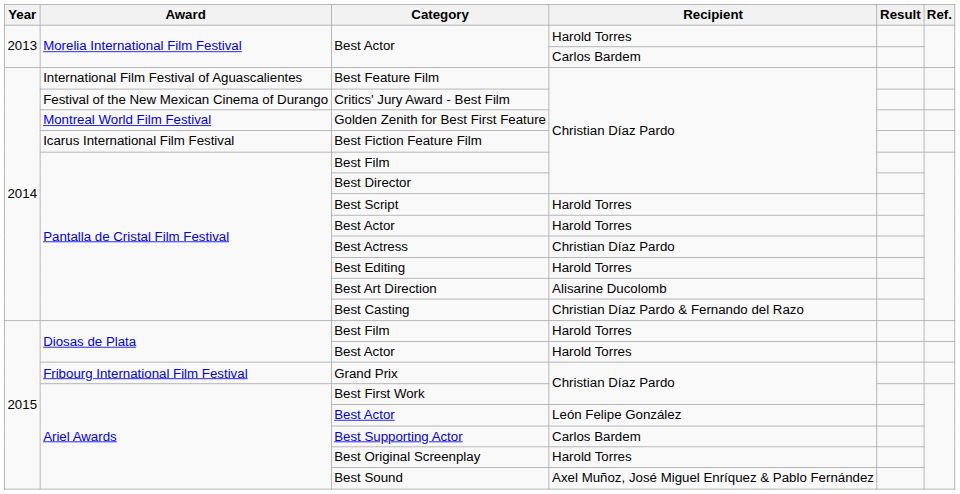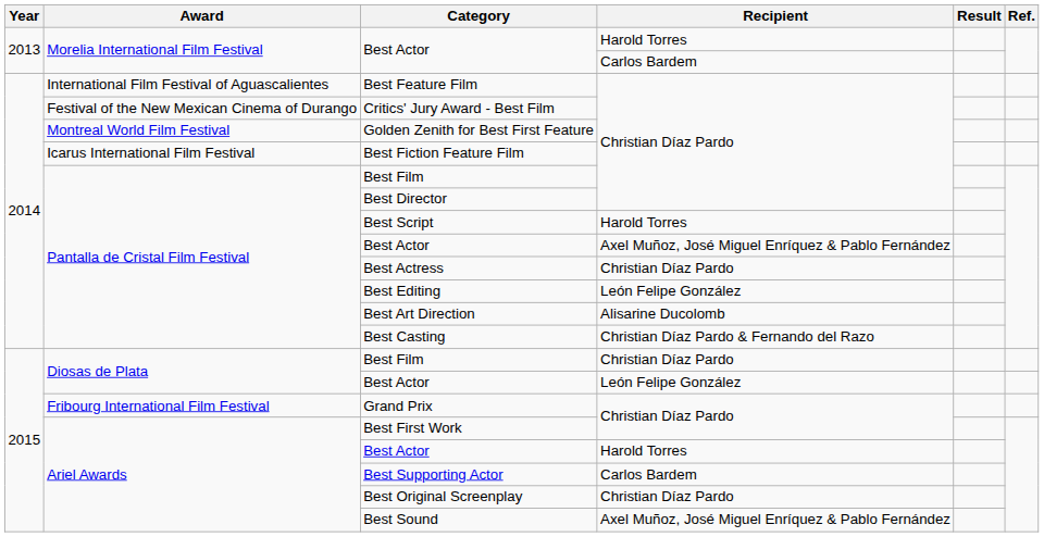 <table class="wikitable">
 <tr>
 <th>Year</th>
 <th>Award</th>
 <th>Category</th>
 <th>Recipient</th>
 <th>Result</th>
 <th>Ref.</th>
 </tr>
 <tr>
 <td rowspan="2">2013</td>
 <td rowspan="2"><a href='#'>Morelia International Film Festival</a></td>
 <td rowspan="2">Best Actor</td>
 <td>Harold Torres</td>
 <td></td>
 <td rowspan="2"></td>
 </tr>
 <tr>
 <td>Carlos Bardem</td>
 <td></td>
 </tr>
 <tr>
 <td rowspan="12">2014</td>
 <td>International Film Festival of Aguascalientes</td>
 <td>Best Feature Film</td>
 <td rowspan="6">Christian Díaz Pardo</td>
 <td></td>
 <td></td>
 </tr>
 <tr>
 <td>Festival of the New Mexican Cinema of Durango</td>
 <td>Critics' Jury Award - Best Film</td>
 <td></td>
 <td></td>
 </tr>
 <tr>
 <td><a href='#'>Montreal World Film Festival</a></td>
 <td>Golden Zenith for Best First Feature</td>
 <td></td>
 <td></td>
 </tr>
 <tr>
 <td>Icarus International Film Festival</td>
 <td>Best Fiction Feature Film</td>
 <td></td>
 <td></td>
 </tr>
 <tr>
 <td rowspan="8"><a href='#'>Pantalla de Cristal Film Festival</a></td>
 <td>Best Film</td>
 <td></td>
 <td rowspan="8"></td>
 </tr>
 <tr>
 <td>Best Director</td>
 <td></td>
 </tr>
 <tr>
 <td>Best Script</td>
 <td>Harold Torres</td>
 <td></td>
 </tr>
 <tr>
 <td>Best Actor</td>
-<td>Harold Torres</td>
+<td>Axel Muñoz, José Miguel Enríquez & Pablo Fernández</td>
 <td></td>
 </tr>
 <tr>
 <td>Best Actress</td>
 <td>Christian Díaz Pardo</td>
 <td></td>
 </tr>
 <tr>
 <td>Best Editing</td>
-<td>Harold Torres</td>
+<td>León Felipe González</td>
 <td></td>
 </tr>
 <tr>
 <td>Best Art Direction</td>
 <td>Alisarine Ducolomb</td>
 <td></td>
 </tr>
 <tr>
 <td>Best Casting</td>
 <td>Christian Díaz Pardo & Fernando del Razo</td>
 <td></td>
 </tr>
 <tr>
 <td rowspan="8">2015</td>
 <td rowspan="2"><a href='#'>Diosas de Plata</a></td>
 <td>Best Film</td>
-<td>Harold Torres</td>
+<td>Christian Díaz Pardo</td>
 <td></td>
 <td></td>
 </tr>
 <tr>
 <td>Best Actor</td>
-<td>Harold Torres</td>
+<td>León Felipe González</td>
 <td></td>
 <td></td>
 </tr>
 <tr>
 <td><a href='#'>Fribourg International Film Festival</a></td>
 <td>Grand Prix</td>
 <td rowspan="2">Christian Díaz Pardo</td>
 <td></td>
 <td></td>
 </tr>
 <tr>
 <td rowspan="5"><a href='#'>Ariel Awards</a></td>
 <td>Best First Work</td>
 <td></td>
 <td rowspan="5"></td>
 </tr>
 <tr>
 <td><a href='#'>Best Actor</a></td>
-<td>León Felipe González</td>
+<td>Harold Torres</td>
 <td></td>
 </tr>
 <tr>
 <td><a href='#'>Best Supporting Actor</a></td>
 <td>Carlos Bardem</td>
 <td></td>
 </tr>
 <tr>
 <td>Best Original Screenplay</td>
-<td>Harold Torres</td>
+<td>Christian Díaz Pardo</td>
 <td></td>
 </tr>
 <tr>
 <td>Best Sound</td>
 <td>Axel Muñoz, José Miguel Enríquez & Pablo Fernández</td>
 <td></td>
 </tr>
 </table>
